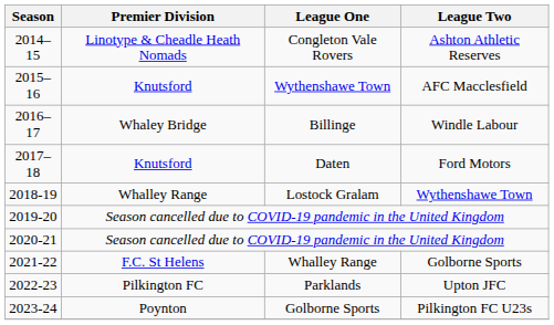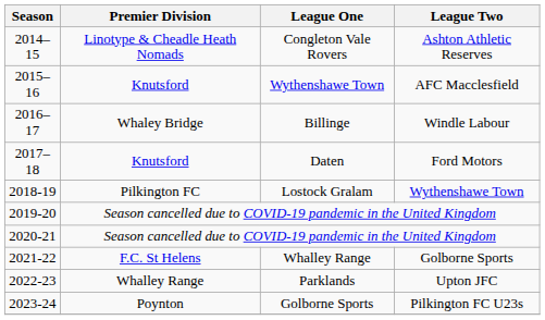 <table class="wikitable" style="text-align: center">
 <tr>
 <th>Season</th>
 <th>Premier Division</th>
 <th>League One</th>
 <th>League Two</th>
 </tr>
 <tr>
 <td>2014–15</td>
 <td><a href='#'>Linotype & Cheadle Heath Nomads</a></td>
 <td>Congleton Vale Rovers</td>
 <td><a href='#'>Ashton Athletic</a> Reserves</td>
 </tr>
 <tr>
 <td>2015–16</td>
 <td><a href='#'>Knutsford</a></td>
 <td><a href='#'>Wythenshawe Town</a></td>
 <td>AFC Macclesfield</td>
 </tr>
 <tr>
 <td>2016–17</td>
 <td>Whaley Bridge</td>
 <td>Billinge</td>
 <td>Windle Labour</td>
 </tr>
 <tr>
 <td>2017–18</td>
 <td><a href='#'>Knutsford</a></td>
 <td>Daten</td>
 <td>Ford Motors</td>
 </tr>
 <tr>
 <td>2018-19</td>
-<td>Whalley Range</td>
+<td>Pilkington FC</td>
 <td>Lostock Gralam</td>
 <td><a href='#'>Wythenshawe Town</a></td>
 </tr>
 <tr>
 <td>2019-20</td>
 <td colspan="3"><em>Season cancelled due to <a href='#'>COVID-19 pandemic in the United Kingdom</a></em></td>
 </tr>
 <tr>
 <td>2020-21</td>
 <td colspan="3"><em>Season cancelled due to <a href='#'>COVID-19 pandemic in the United Kingdom</a></em></td>
 </tr>
 <tr>
 <td>2021-22</td>
 <td><a href='#'>F.C. St Helens</a></td>
 <td>Whalley Range</td>
 <td>Golborne Sports</td>
 </tr>
 <tr>
 <td>2022-23</td>
-<td>Pilkington FC</td>
+<td>Whalley Range</td>
 <td>Parklands</td>
 <td>Upton JFC</td>
 </tr>
 <tr>
 <td>2023-24</td>
 <td>Poynton</td>
 <td>Golborne Sports</td>
 <td>Pilkington FC U23s</td>
 </tr>
 <tr>
 </tr>
 </table>
